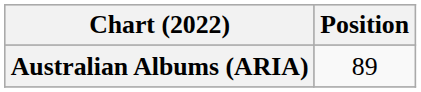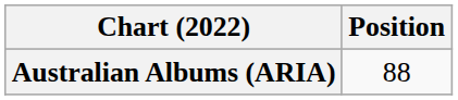 <table class="wikitable plainrowheaders" style="text-align:center">
 <tr>
 <th scope="col">Chart (2022)</th>
 <th scope="col">Position</th>
 </tr>
 <tr>
 <th scope="row">Australian Albums (ARIA)</th>
-<td>89</td>
+<td>88</td>
 </tr>
 </table>
